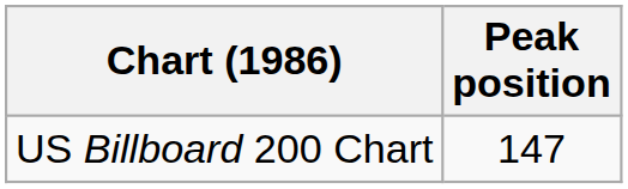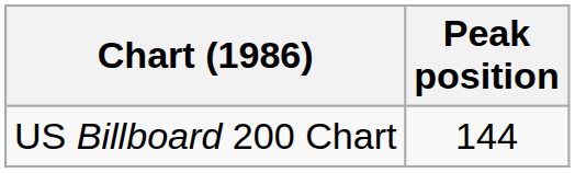 <table class="wikitable sortable">
 <tr>
 <th>Chart (1986)</th>
 <th>Peak<br>position</th>
 </tr>
 <tr>
 <td align="left">US <em>Billboard</em> 200 Chart</td>
-<td style="text-align:center;">147</td>
+<td style="text-align:center;">144</td>
 </tr>
 </table>
